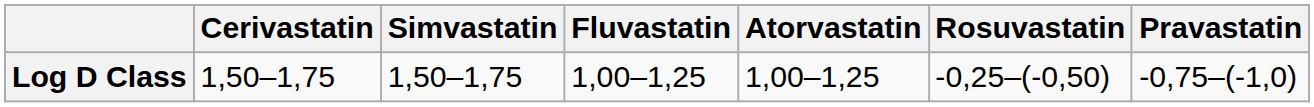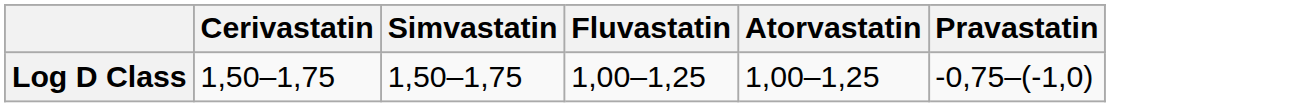 <table class="wikitable">
 <tr>
 <th></th>
 <th>Cerivastatin</th>
 <th>Simvastatin</th>
 <th>Fluvastatin</th>
 <th>Atorvastatin</th>
-<th>Rosuvastatin</th>
 <th>Pravastatin</th>
 </tr>
 <tr>
 <th>Log D Class</th>
 <td>1,50–1,75</td>
 <td>1,50–1,75</td>
 <td>1,00–1,25</td>
 <td>1,00–1,25</td>
-<td>-0,25–(-0,50)</td>
 <td>-0,75–(-1,0)</td>
 </tr>
 </table>
